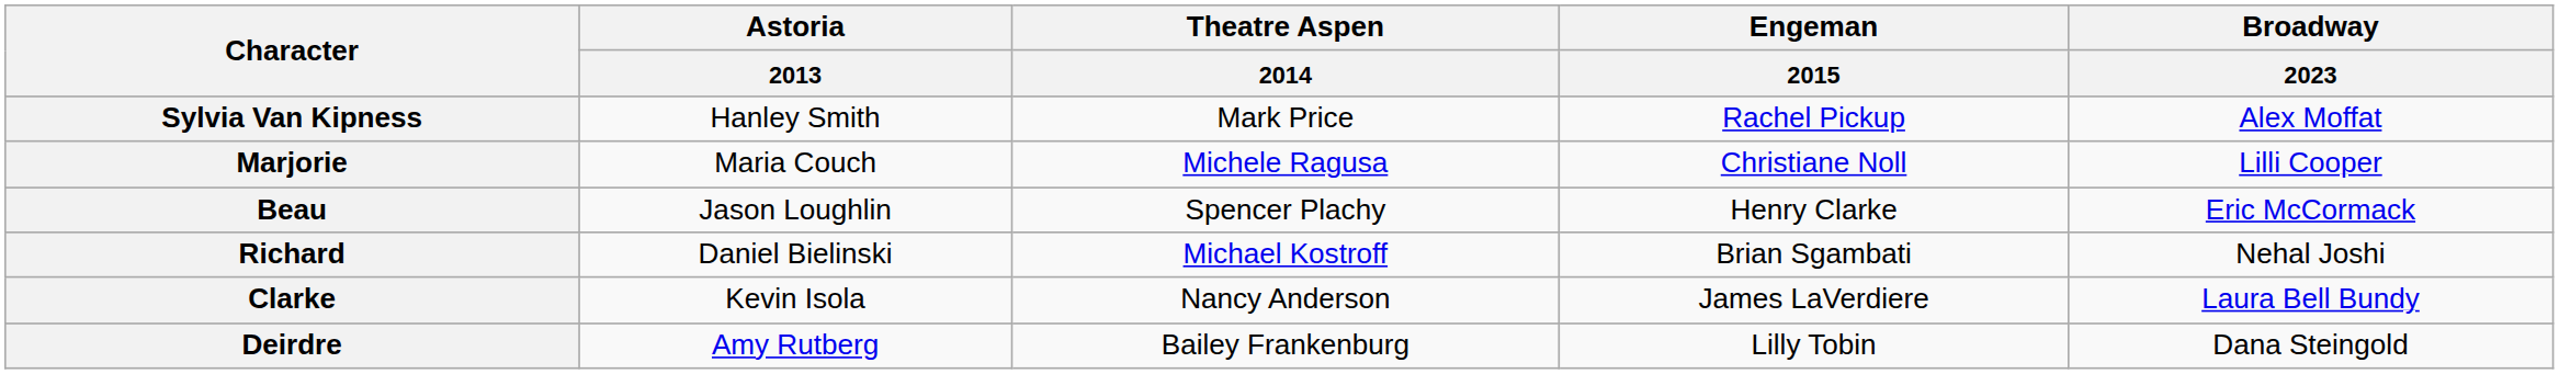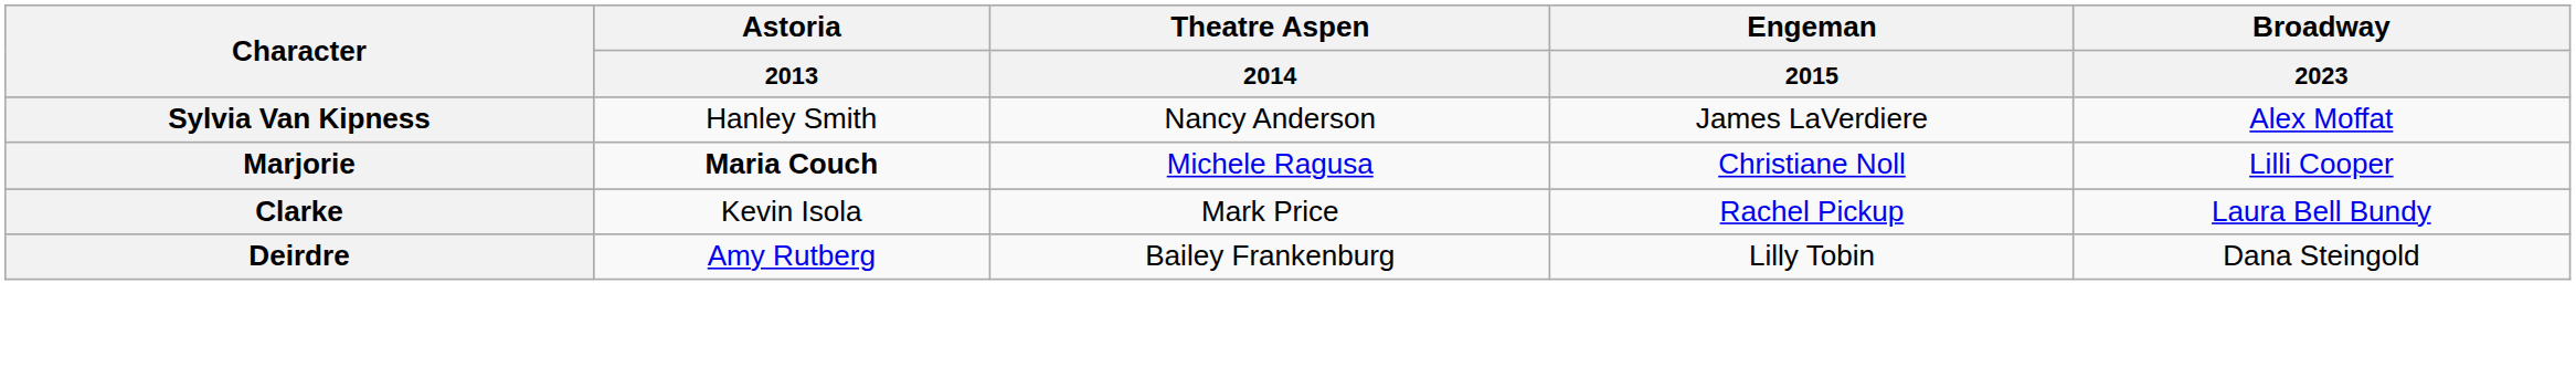 <table class="wikitable" style="width:90%; text-align:center">
 <tr>
 <th rowspan="2" scope="col">Character</th>
 <th>Astoria</th>
 <th>Theatre Aspen</th>
 <th>Engeman</th>
 <th>Broadway</th>
 </tr>
 <tr>
 <th><small>2013</small></th>
 <th><small>2014</small></th>
 <th><small>2015</small></th>
 <th><small>2023</small></th>
 </tr>
 <tr>
 <th>Sylvia Van Kipness</th>
 <td>Hanley Smith</td>
-<td>Mark Price</td>
-<td><a href='#'>Rachel Pickup</a></td>
+<td>Nancy Anderson</td>
+<td>James LaVerdiere</td>
 <td><a href='#'>Alex Moffat</a></td>
 </tr>
 <tr>
 <th>Marjorie</th>
-<td>Maria Couch</td>
+<td><strong>Maria Couch</strong></td>
 <td><a href='#'>Michele Ragusa</a></td>
 <td><a href='#'>Christiane Noll</a></td>
 <td><a href='#'>Lilli Cooper</a></td>
 </tr>
 <tr>
-<th>Beau</th>
-<td>Jason Loughlin</td>
-<td>Spencer Plachy</td>
-<td>Henry Clarke</td>
-<td><a href='#'>Eric McCormack</a></td>
-</tr>
-<tr>
-<th>Richard</th>
-<td>Daniel Bielinski</td>
-<td><a href='#'>Michael Kostroff</a></td>
-<td>Brian Sgambati</td>
-<td>Nehal Joshi</td>
-</tr>
-<tr>
 <th>Clarke</th>
 <td>Kevin Isola</td>
-<td>Nancy Anderson</td>
-<td>James LaVerdiere</td>
+<td>Mark Price</td>
+<td><a href='#'>Rachel Pickup</a></td>
 <td><a href='#'>Laura Bell Bundy</a></td>
 </tr>
 <tr>
 <th>Deirdre</th>
 <td><a href='#'>Amy Rutberg</a></td>
 <td>Bailey Frankenburg</td>
 <td>Lilly Tobin</td>
 <td>Dana Steingold</td>
 </tr>
 </table>
